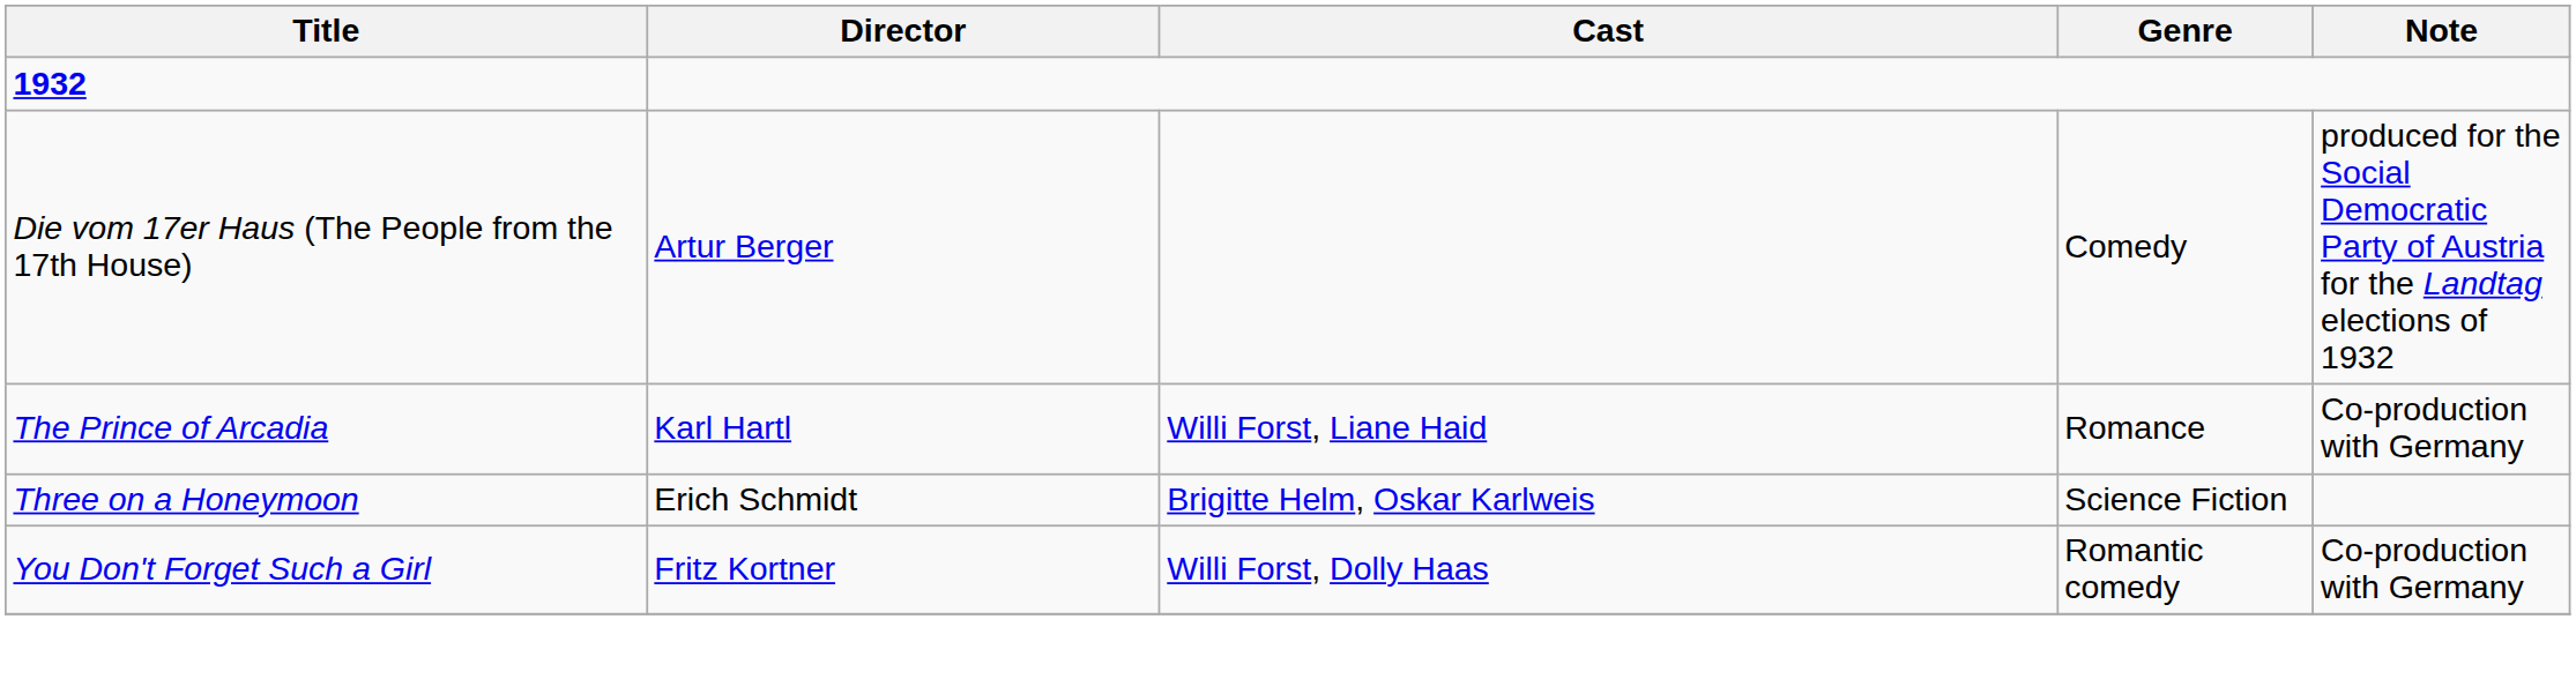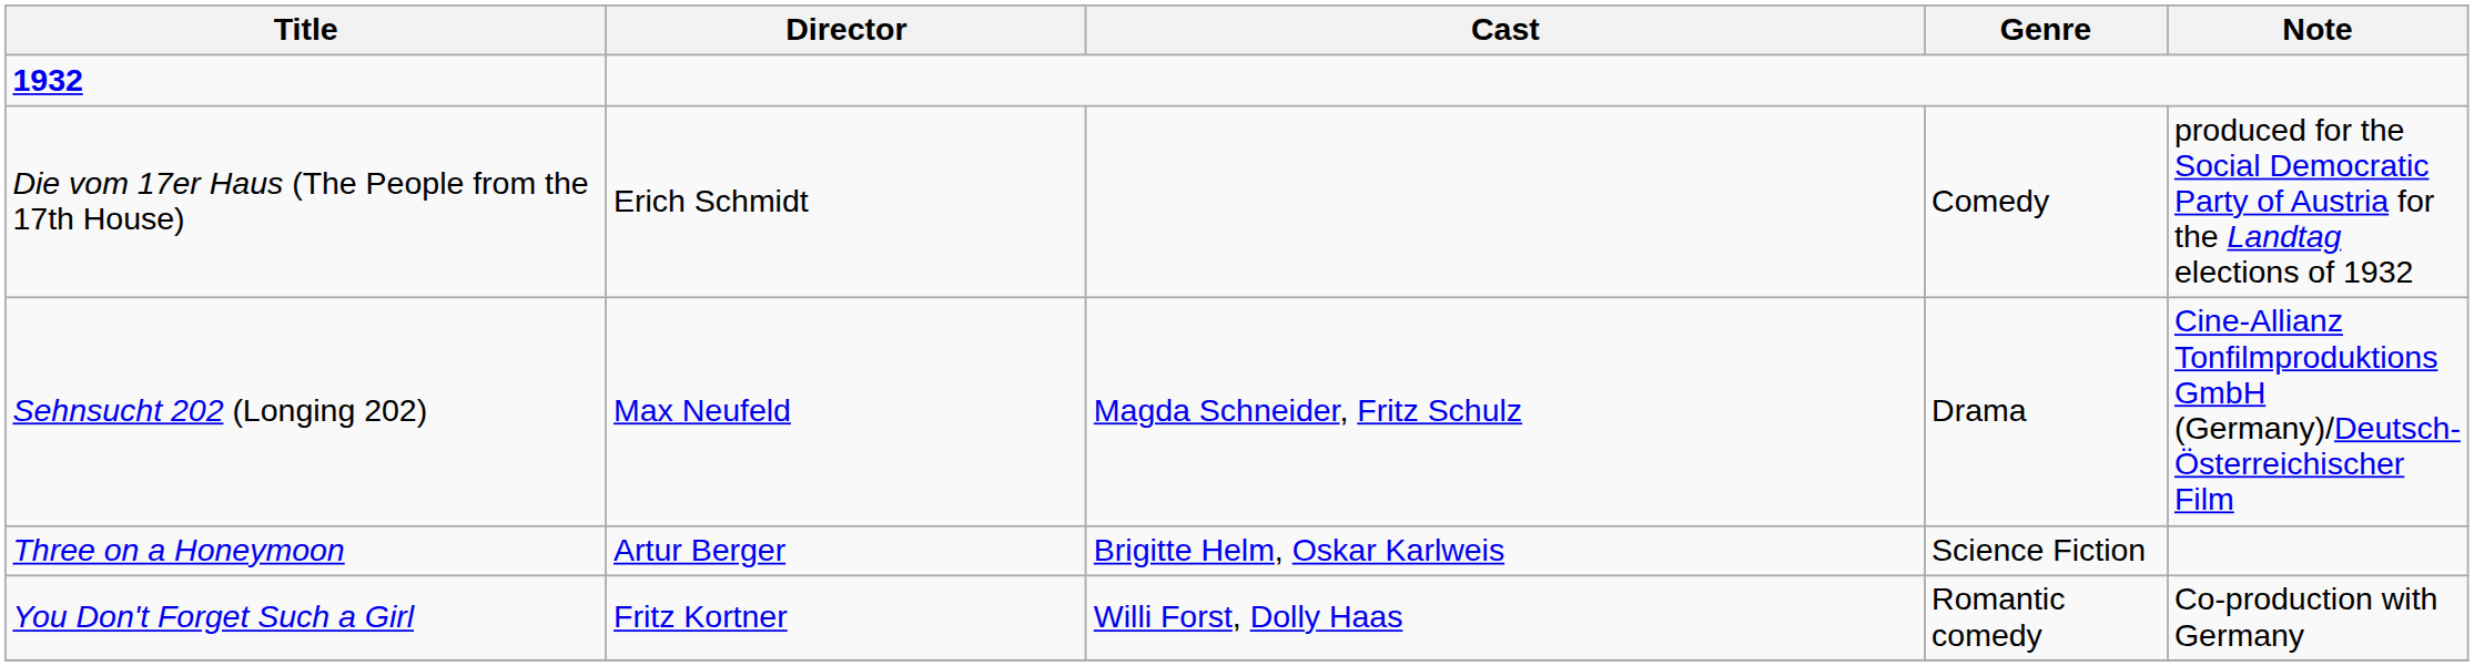 <table class="wikitable">
 <tr>
 <th width=25%>Title</th>
 <th width=20%>Director</th>
 <th width=35%>Cast</th>
 <th width=10%>Genre</th>
 <th width=15%>Note</th>
 </tr>
 <tr>
 <td><strong><a href='#'>1932</a></strong></td>
 </tr>
 <tr>
 <td><em>Die vom 17er Haus</em> (The People from the 17th House)</td>
-<td><a href='#'>Artur Berger</a></td>
+<td>Erich Schmidt</td>
 <td></td>
 <td>Comedy</td>
 <td>produced for the <a href='#'>Social Democratic Party of Austria</a> for the <em><a href='#'>Landtag</a></em> elections of 1932</td>
 </tr>
 <tr>
-<td><em><a href='#'>The Prince of Arcadia</a></em></td>
-<td><a href='#'>Karl Hartl</a></td>
-<td><a href='#'>Willi Forst</a>, <a href='#'>Liane Haid</a></td>
-<td>Romance</td>
-<td>Co-production with Germany</td>
+<td><em><a href='#'>Sehnsucht 202</a></em> (Longing 202)</td>
+<td><a href='#'>Max Neufeld</a></td>
+<td><a href='#'>Magda Schneider</a>, <a href='#'>Fritz Schulz</a></td>
+<td>Drama</td>
+<td><a href='#'>Cine-Allianz Tonfilmproduktions GmbH</a> (Germany)/<a href='#'>Deutsch-Österreichischer Film</a></td>
 </tr>
 <tr>
 <td><em><a href='#'>Three on a Honeymoon</a></em></td>
-<td>Erich Schmidt</td>
+<td><a href='#'>Artur Berger</a></td>
 <td><a href='#'>Brigitte Helm</a>, <a href='#'>Oskar Karlweis</a></td>
 <td>Science Fiction</td>
 <td></td>
 </tr>
 <tr>
 <td><em><a href='#'>You Don't Forget Such a Girl</a></em></td>
 <td><a href='#'>Fritz Kortner</a></td>
 <td><a href='#'>Willi Forst</a>, <a href='#'>Dolly Haas</a></td>
 <td>Romantic comedy</td>
 <td>Co-production with Germany</td>
 </tr>
 <tr>
 </tr>
 </table>
